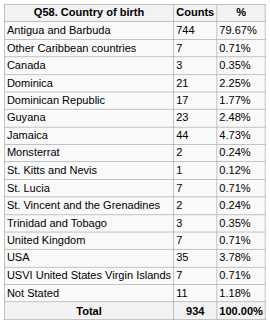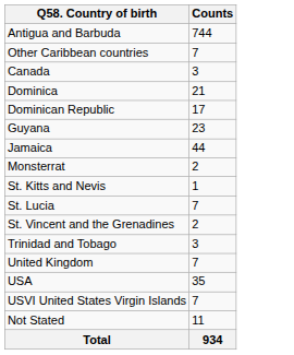 <table class="wikitable sortable">
 <tr>
 <th>Q58. Country of birth</th>
 <th>Counts</th>
-<th>%</th>
 </tr>
 <tr>
 <td>Antigua and Barbuda</td>
 <td>744</td>
-<td>79.67%</td>
 </tr>
 <tr>
 <td>Other Caribbean countries</td>
 <td>7</td>
-<td>0.71%</td>
 </tr>
 <tr>
 <td>Canada</td>
 <td>3</td>
-<td>0.35%</td>
 </tr>
 <tr>
 <td>Dominica</td>
 <td>21</td>
-<td>2.25%</td>
 </tr>
 <tr>
 <td>Dominican Republic</td>
 <td>17</td>
-<td>1.77%</td>
 </tr>
 <tr>
 <td>Guyana</td>
 <td>23</td>
-<td>2.48%</td>
 </tr>
 <tr>
 <td>Jamaica</td>
 <td>44</td>
-<td>4.73%</td>
 </tr>
 <tr>
 <td>Monsterrat</td>
 <td>2</td>
-<td>0.24%</td>
 </tr>
 <tr>
 <td>St. Kitts and Nevis</td>
 <td>1</td>
-<td>0.12%</td>
 </tr>
 <tr>
 <td>St. Lucia</td>
 <td>7</td>
-<td>0.71%</td>
 </tr>
 <tr>
 <td>St. Vincent and the Grenadines</td>
 <td>2</td>
-<td>0.24%</td>
 </tr>
 <tr>
 <td>Trinidad and Tobago</td>
 <td>3</td>
-<td>0.35%</td>
 </tr>
 <tr>
 <td>United Kingdom</td>
 <td>7</td>
-<td>0.71%</td>
 </tr>
 <tr>
 <td>USA</td>
 <td>35</td>
-<td>3.78%</td>
 </tr>
 <tr>
 <td>USVI United States Virgin Islands</td>
 <td>7</td>
-<td>0.71%</td>
 </tr>
 <tr>
 <td>Not Stated</td>
 <td>11</td>
-<td>1.18%</td>
 </tr>
 <tr>
 <th>Total</th>
 <th>934</th>
-<th>100.00%</th>
 </tr>
 </table>
